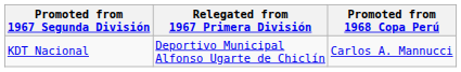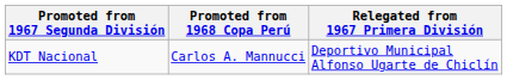 <table class="wikitable">
 <tr>
 <th>Promoted from<br><a href='#'>1967 Segunda División</a></th>
+<th>Promoted from<br><a href='#'>1968 Copa Perú</a></th>
 <th>Relegated from<br><a href='#'>1967 Primera División</a></th>
-<th>Promoted from<br><a href='#'>1968 Copa Perú</a></th>
 </tr>
 <tr>
 <td> <a href='#'>KDT Nacional</a> </td>
+<td> <a href='#'>Carlos A. Mannucci</a> </td>
 <td> <a href='#'>Deportivo Municipal</a> <br> <a href='#'>Alfonso Ugarte de Chiclín</a> </td>
-<td> <a href='#'>Carlos A. Mannucci</a> </td>
 </tr>
 </table>
